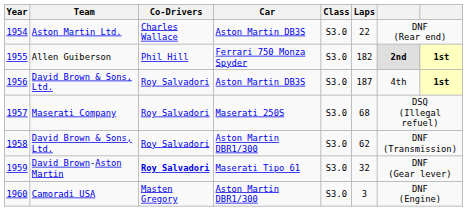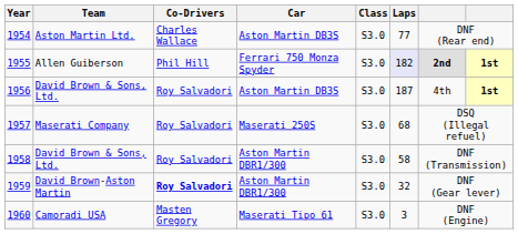 <table class="wikitable" style="text-align:center; font-size:90%">
 <tr>
 <th>Year</th>
 <th>Team</th>
 <th>Co-Drivers</th>
 <th>Car</th>
 <th>Class</th>
 <th>Laps</th>
 <th></th>
 <th></th>
 </tr>
 <tr>
 <td><a href='#'>1954</a></td>
 <td align=left> <a href='#'>Aston Martin Ltd.</a></td>
 <td align=left> <a href='#'>Charles Wallace</a></td>
 <td align=left><a href='#'>Aston Martin DB3S</a></td>
 <td>S3.0</td>
-<td>22</td>
+<td>77</td>
 <td colspan=2>DNF<br>(Rear end)</td>
 </tr>
 <tr>
 <td><a href='#'>1955</a></td>
 <td align=left> Allen Guiberson</td>
 <td align=left> <a href='#'>Phil Hill</a></td>
 <td align=left><a href='#'>Ferrari 750 Monza Spyder</a></td>
 <td>S3.0</td>
-<td>182</td>
+<td style="background: lavender;">182</td>
 <td style="background:#dfdfdf;"><strong>2nd</strong></td>
 <td style="background:#ffffbf;"><strong>1st</strong></td>
 </tr>
 <tr>
 <td><a href='#'>1956</a></td>
 <td align=left> <a href='#'>David Brown & Sons, Ltd.</a></td>
 <td align=left> <a href='#'>Roy Salvadori</a></td>
 <td align=left><a href='#'>Aston Martin DB3S</a></td>
 <td>S3.0</td>
 <td>187</td>
 <td>4th</td>
 <td style="background:#ffffbf;"><strong>1st</strong></td>
 </tr>
 <tr>
 <td><a href='#'>1957</a></td>
 <td align=left> <a href='#'>Maserati Company</a></td>
 <td align=left> <a href='#'>Roy Salvadori</a></td>
 <td align=left><a href='#'>Maserati 250S</a></td>
 <td>S3.0</td>
 <td>68</td>
 <td colspan=2>DSQ<br>(Illegal refuel)</td>
 </tr>
 <tr>
 <td><a href='#'>1958</a></td>
 <td align=left> <a href='#'>David Brown & Sons, Ltd.</a></td>
 <td align=left> <a href='#'>Roy Salvadori</a></td>
 <td align=left><a href='#'>Aston Martin DBR1/300</a></td>
 <td>S3.0</td>
-<td>62</td>
+<td>58</td>
 <td colspan=2>DNF<br>(Transmission)</td>
 </tr>
 <tr>
 <td><a href='#'>1959</a></td>
 <td align=left> <a href='#'>David Brown</a>-<a href='#'>Aston Martin</a></td>
 <td align=left><strong> <a href='#'>Roy Salvadori</a></strong></td>
-<td align=left><a href='#'>Maserati Tipo 61</a></td>
+<td align=left><a href='#'>Aston Martin DBR1/300</a></td>
 <td>S3.0</td>
 <td>32</td>
 <td colspan=2>DNF<br>(Gear lever)</td>
 </tr>
 <tr>
 <td><a href='#'>1960</a></td>
 <td align=left> <a href='#'>Camoradi USA</a></td>
 <td align=left> <a href='#'>Masten Gregory</a></td>
-<td align=left><a href='#'>Aston Martin DBR1/300</a></td>
+<td align=left><a href='#'>Maserati Tipo 61</a></td>
 <td>S3.0</td>
 <td>3</td>
 <td colspan=2>DNF<br>(Engine)</td>
 </tr>
 </table>
